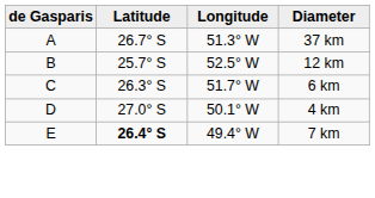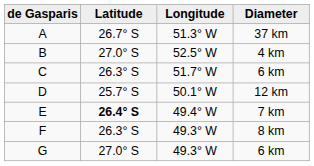 <table class="wikitable">
 <tr>
 <th width="25%" style="background:#eeeeee;">de Gasparis</th>
 <th width="25%" style="background:#eeeeee;">Latitude</th>
 <th width="25%" style="background:#eeeeee;">Longitude</th>
 <th width="25%" style="background:#eeeeee;">Diameter</th>
 </tr>
 <tr>
 <td align="center">A</td>
 <td align="center">26.7° S</td>
 <td align="center">51.3° W</td>
 <td align="center">37 km</td>
 </tr>
 <tr>
 <td align="center">B</td>
-<td align="center">25.7° S</td>
+<td align="center">27.0° S</td>
 <td align="center">52.5° W</td>
-<td align="center">12 km</td>
+<td align="center">4 km</td>
 </tr>
 <tr>
 <td align="center">C</td>
 <td align="center">26.3° S</td>
 <td align="center">51.7° W</td>
 <td align="center">6 km</td>
 </tr>
 <tr>
 <td align="center">D</td>
-<td align="center">27.0° S</td>
+<td align="center">25.7° S</td>
 <td align="center">50.1° W</td>
-<td align="center">4 km</td>
+<td align="center">12 km</td>
 </tr>
 <tr>
 <td align="center">E</td>
 <td align="center"><strong>26.4° S</strong></td>
 <td align="center">49.4° W</td>
 <td align="center">7 km</td>
 </tr>
+<tr>
+<td align="center">F</td>
+<td align="center">26.3° S</td>
+<td align="center">49.3° W</td>
+<td align="center">8 km</td>
+</tr>
+<tr>
+<td align="center">G</td>
+<td align="center">27.0° S</td>
+<td align="center">49.3° W</td>
+<td align="center">6 km</td>
+</tr>
 </table>
